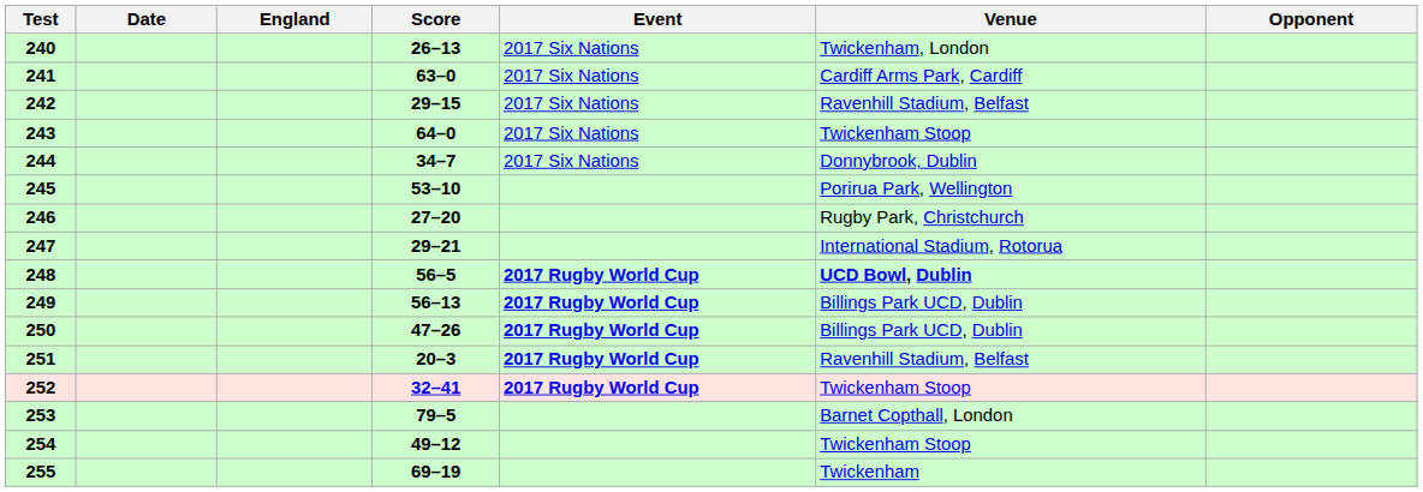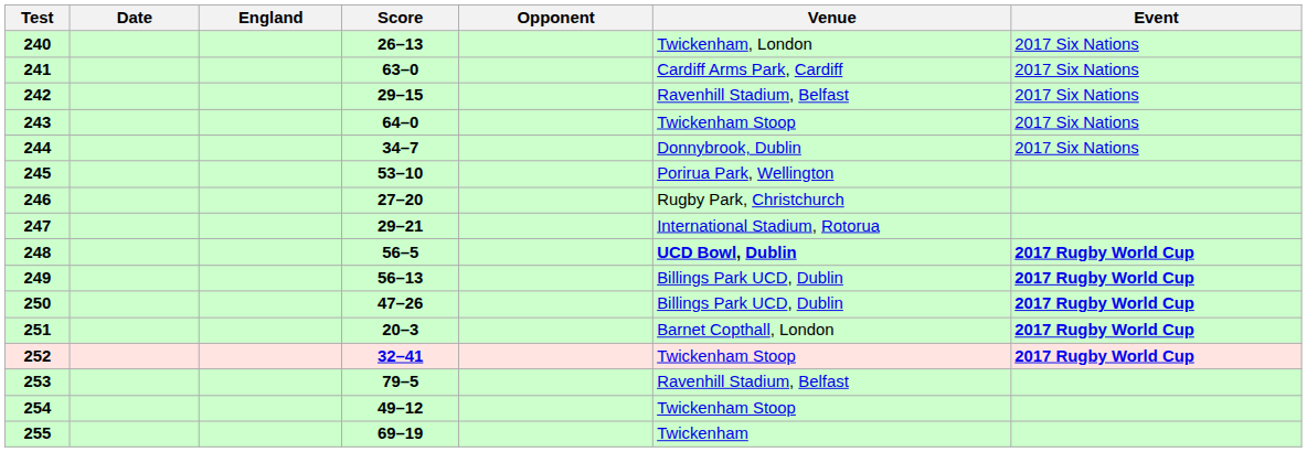 <table class="wikitable sortable" style="width:100%">
 <tr>
 <th style="width:5%">Test</th>
 <th style="width:10%">Date</th>
 <th style="width:11%">England</th>
 <th style="width:9%">Score</th>
+<th style="width:15%">Opponent</th>
+<th>Venue</th>
 <th>Event</th>
-<th>Venue</th>
-<th style="width:15%">Opponent</th>
 </tr>
 <tr bgcolor=#ccffcc>
 <td align=center><strong>240</strong></td>
 <td></td>
 <td></td>
 <td align="center"><strong>26–13</strong></td>
+<td></td>
+<td><a href='#'>Twickenham</a>, London</td>
 <td><a href='#'>2017 Six Nations</a></td>
-<td><a href='#'>Twickenham</a>, London</td>
-<td></td>
 </tr>
 <tr bgcolor=#ccffcc>
 <td align=center><strong>241</strong></td>
 <td></td>
 <td></td>
 <td align="center"><strong>63–0</strong></td>
+<td></td>
+<td><a href='#'>Cardiff Arms Park</a>, <a href='#'>Cardiff</a></td>
 <td><a href='#'>2017 Six Nations</a></td>
-<td><a href='#'>Cardiff Arms Park</a>, <a href='#'>Cardiff</a></td>
-<td></td>
 </tr>
 <tr bgcolor=#ccffcc>
 <td align=center><strong>242</strong></td>
 <td></td>
 <td></td>
 <td align="center"><strong>29–15</strong></td>
+<td></td>
+<td><a href='#'>Ravenhill Stadium</a>, <a href='#'>Belfast</a></td>
 <td><a href='#'>2017 Six Nations</a></td>
-<td><a href='#'>Ravenhill Stadium</a>, <a href='#'>Belfast</a></td>
-<td></td>
 </tr>
 <tr bgcolor=#ccffcc>
 <td align=center><strong>243</strong></td>
 <td></td>
 <td></td>
 <td align="center"><strong>64–0</strong></td>
+<td></td>
+<td><a href='#'>Twickenham Stoop</a></td>
 <td><a href='#'>2017 Six Nations</a></td>
-<td><a href='#'>Twickenham Stoop</a></td>
-<td></td>
 </tr>
 <tr bgcolor=#ccffcc>
 <td align=center><strong>244</strong></td>
 <td></td>
 <td></td>
 <td align="center"><strong>34–7</strong></td>
+<td></td>
+<td><a href='#'>Donnybrook, Dublin</a></td>
 <td><a href='#'>2017 Six Nations</a></td>
-<td><a href='#'>Donnybrook, Dublin</a></td>
-<td></td>
 </tr>
 <tr bgcolor=#ccffcc>
 <td align=center><strong>245</strong></td>
 <td></td>
 <td></td>
 <td align="center"><strong>53–10</strong></td>
 <td></td>
 <td><a href='#'>Porirua Park</a>, <a href='#'>Wellington</a></td>
 <td></td>
 </tr>
 <tr bgcolor=#ccffcc>
 <td align="center"><strong>246</strong></td>
 <td></td>
 <td></td>
 <td align="center"><strong>27–20</strong></td>
 <td></td>
 <td>Rugby Park, <a href='#'>Christchurch</a></td>
 <td></td>
 </tr>
 <tr bgcolor=#ccffcc>
 <td align="center"><strong>247</strong></td>
 <td></td>
 <td></td>
 <td align="center"><strong>29–21</strong></td>
 <td></td>
 <td><a href='#'>International Stadium</a>, <a href='#'>Rotorua</a></td>
 <td></td>
 </tr>
 <tr bgcolor=#ccffcc>
 <td align="center"><strong>248</strong></td>
 <td></td>
 <td></td>
 <td align="center"><strong>56–5</strong></td>
+<td></td>
+<td><strong><a href='#'>UCD Bowl</a>, <a href='#'>Dublin</a></strong></td>
 <td><strong><a href='#'>2017 Rugby World Cup</a></strong></td>
-<td><strong><a href='#'>UCD Bowl</a>, <a href='#'>Dublin</a></strong></td>
-<td></td>
 </tr>
 <tr bgcolor=#ccffcc>
 <td align="center"><strong>249</strong></td>
 <td></td>
 <td></td>
 <td align="center"><strong>56–13</strong></td>
+<td></td>
+<td><a href='#'>Billings Park UCD</a>, <a href='#'>Dublin</a></td>
 <td><strong><a href='#'>2017 Rugby World Cup</a></strong></td>
-<td><a href='#'>Billings Park UCD</a>, <a href='#'>Dublin</a></td>
-<td></td>
 </tr>
 <tr bgcolor=#ccffcc>
 <td align="center"><strong>250</strong></td>
 <td></td>
 <td></td>
 <td align="center"><strong>47–26</strong></td>
+<td></td>
+<td><a href='#'>Billings Park UCD</a>, <a href='#'>Dublin</a></td>
 <td><strong><a href='#'>2017 Rugby World Cup</a></strong></td>
-<td><a href='#'>Billings Park UCD</a>, <a href='#'>Dublin</a></td>
-<td></td>
 </tr>
 <tr bgcolor=#ccffcc>
 <td align=center><strong>251</strong></td>
 <td></td>
 <td></td>
 <td align="center"><strong>20–3</strong></td>
+<td></td>
+<td><a href='#'>Barnet Copthall</a>, London</td>
 <td><strong><a href='#'>2017 Rugby World Cup</a></strong></td>
-<td><a href='#'>Ravenhill Stadium</a>, <a href='#'>Belfast</a></td>
-<td></td>
 </tr>
 <tr bgcolor=FFE4E1>
 <td align=center><strong>252</strong></td>
 <td></td>
 <td></td>
 <td align="center"><strong><a href='#'>32–41</a></strong></td>
+<td></td>
+<td><a href='#'>Twickenham Stoop</a></td>
 <td><strong><a href='#'>2017 Rugby World Cup</a></strong> </td>
-<td><a href='#'>Twickenham Stoop</a></td>
-<td></td>
 </tr>
 <tr bgcolor=#ccffcc>
 <td align=center><strong>253</strong></td>
 <td></td>
 <td></td>
 <td align="center"><strong>79–5</strong></td>
 <td></td>
-<td><a href='#'>Barnet Copthall</a>, London</td>
+<td><a href='#'>Ravenhill Stadium</a>, <a href='#'>Belfast</a></td>
 <td></td>
 </tr>
 <tr bgcolor=#ccffcc>
 <td align=center><strong>254</strong></td>
 <td></td>
 <td></td>
 <td align="center"><strong>49–12</strong></td>
 <td></td>
 <td><a href='#'>Twickenham Stoop</a></td>
 <td></td>
 </tr>
 <tr bgcolor=#ccffcc>
 <td align=center><strong>255</strong></td>
 <td></td>
 <td></td>
 <td align="center"><strong>69–19</strong></td>
 <td></td>
 <td><a href='#'>Twickenham</a></td>
 <td></td>
 </tr>
 </table>
